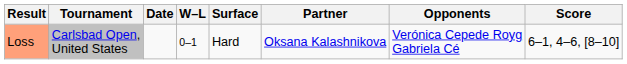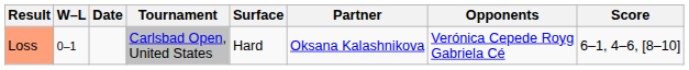 <table class="sortable wikitable nowrap">
 <tr>
 <th>Result</th>
+<th class="unsortable">W–L</th>
+<th>Date</th>
 <th>Tournament</th>
-<th>Date</th>
-<th class="unsortable">W–L</th>
 <th>Surface</th>
 <th>Partner</th>
 <th>Opponents</th>
 <th class="unsortable">Score</th>
 </tr>
 <tr>
 <td style="background:#ffa07a;">Loss</td>
+<td><small>0–1</small></td>
+<td><a href='#'></a></td>
 <td style="background:silver;"><a href='#'>Carlsbad Open</a>, <br> United States</td>
-<td><a href='#'></a></td>
-<td><small>0–1</small></td>
 <td>Hard</td>
 <td> <a href='#'>Oksana Kalashnikova</a></td>
 <td> <a href='#'>Verónica Cepede Royg</a> <br>  <a href='#'>Gabriela Cé</a></td>
 <td>6–1, 4–6, [8–10]</td>
 </tr>
 </table>
